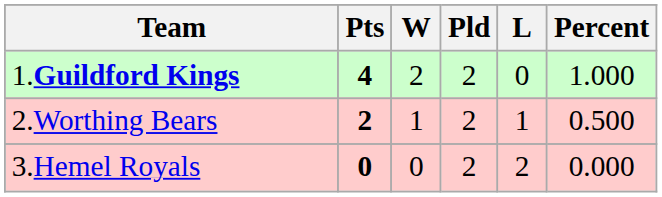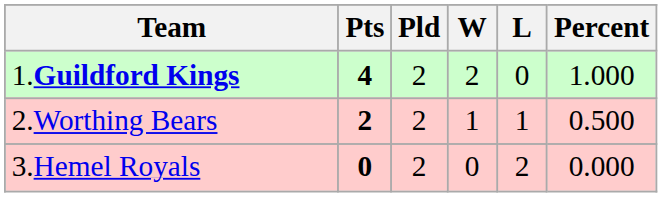 <table class="wikitable" style="text-align: center;">
 <tr>
 <th width="175">Team</th>
 <th width="20" abbr="Points">Pts</th>
+<th width="20" abbr="Played">Pld</th>
 <th width="20" abbr="Won">W</th>
-<th width="20" abbr="Played">Pld</th>
 <th width="20" abbr="Lost">L</th>
 <th width="20" abbr="Percentage">Percent</th>
 </tr>
 <tr style="background: #ccffcc;">
 <td style="text-align:left;">1.<strong><a href='#'>Guildford Kings</a></strong></td>
 <td><strong>4</strong></td>
 <td>2</td>
 <td>2</td>
 <td>0</td>
 <td>1.000</td>
 </tr>
 <tr style="background: #ffcccc;">
 <td style="text-align:left;">2.<a href='#'>Worthing Bears</a></td>
 <td><strong>2</strong></td>
+<td>2</td>
 <td>1</td>
-<td>2</td>
 <td>1</td>
 <td>0.500</td>
 </tr>
 <tr style="background: #ffcccc;">
 <td style="text-align:left;">3.<a href='#'>Hemel Royals</a></td>
 <td><strong>0</strong></td>
+<td>2</td>
 <td>0</td>
-<td>2</td>
 <td>2</td>
 <td>0.000</td>
 </tr>
 </table>
